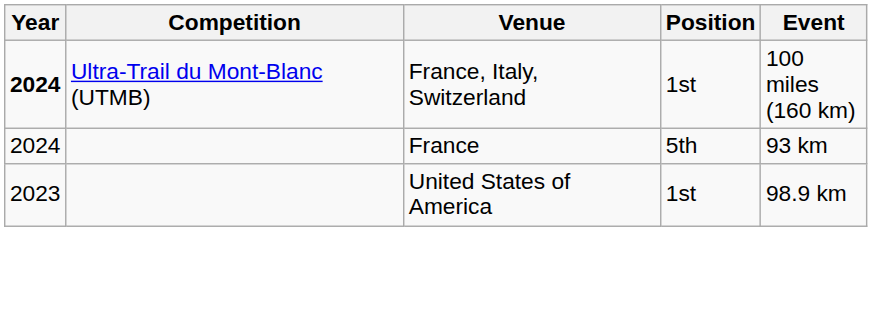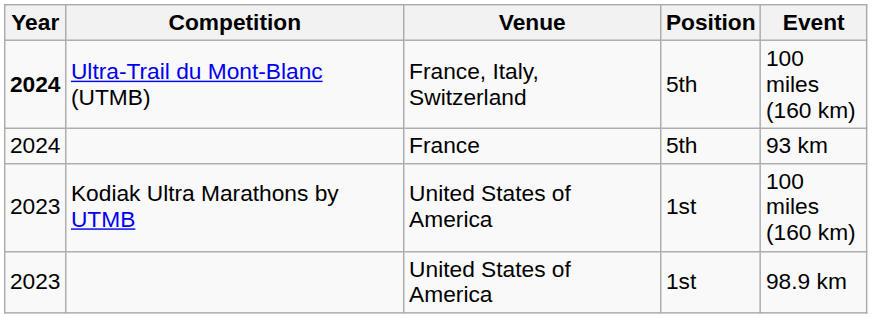 <table class="wikitable sortable">
 <tr>
 <th>Year</th>
 <th>Competition</th>
 <th>Venue</th>
 <th>Position</th>
 <th>Event</th>
 </tr>
 <tr>
 <td><strong>2024</strong></td>
 <td><a href='#'>Ultra-Trail du Mont-Blanc</a> (UTMB)</td>
 <td>France, Italy, Switzerland</td>
-<td>1st</td>
+<td>5th</td>
 <td>100 miles<br>(160 km)</td>
 </tr>
 <tr>
 <td>2024</td>
 <td></td>
 <td>France</td>
 <td>5th</td>
 <td>93 km</td>
 </tr>
 <tr>
 <td>2023</td>
+<td>Kodiak Ultra Marathons by <a href='#'>UTMB</a></td>
+<td>United States of America</td>
+<td>1st</td>
+<td>100 miles<br>(160 km)</td>
+</tr>
+<tr>
+<td>2023</td>
 <td></td>
 <td>United States of America</td>
 <td>1st</td>
 <td>98.9 km</td>
 </tr>
 </table>
